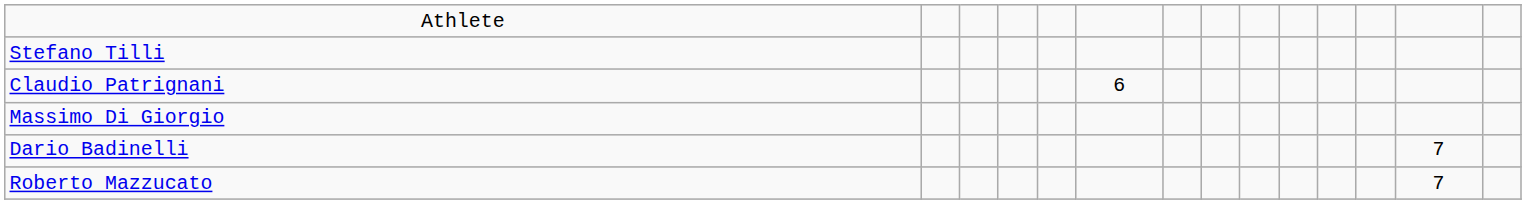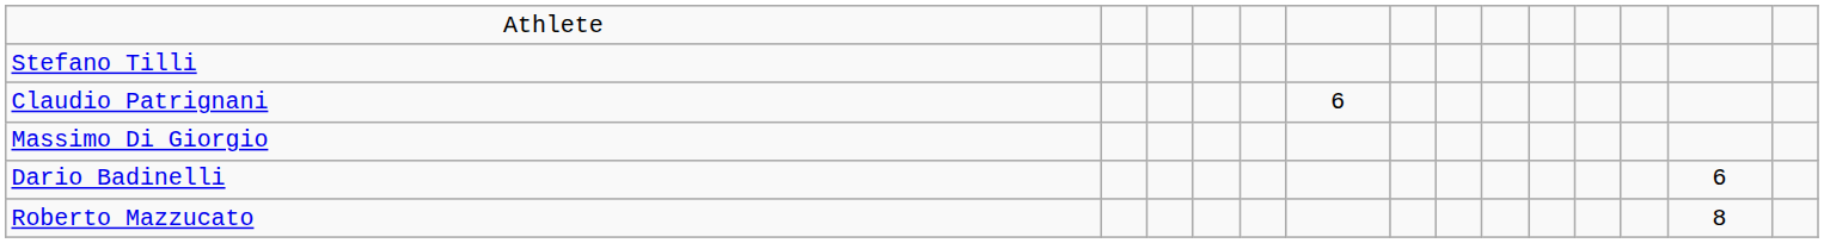 <table class="wikitable" style="text-align: center; font-size:100%" width=50%">
 <tr>
 <td>Athlete</td>
 <td></td>
 <td></td>
 <td></td>
 <td></td>
 <td></td>
 <td></td>
 <td></td>
 <td></td>
 <td></td>
 <td></td>
 <td></td>
 <td></td>
 <td></td>
 </tr>
 <tr>
 <td align=left><a href='#'>Stefano Tilli</a></td>
 <td></td>
 <td></td>
 <td></td>
 <td></td>
 <td></td>
 <td></td>
 <td></td>
 <td></td>
 <td></td>
 <td></td>
 <td></td>
 <td></td>
 <td></td>
 </tr>
 <tr>
 <td align=left><a href='#'>Claudio Patrignani</a></td>
 <td></td>
 <td></td>
 <td></td>
 <td></td>
 <td>6</td>
 <td></td>
 <td></td>
 <td></td>
 <td></td>
 <td></td>
 <td></td>
 <td></td>
 <td></td>
 </tr>
 <tr>
 <td align=left><a href='#'>Massimo Di Giorgio</a></td>
 <td></td>
 <td></td>
 <td></td>
 <td></td>
 <td></td>
 <td></td>
 <td></td>
 <td></td>
 <td></td>
 <td></td>
 <td></td>
 <td></td>
 <td></td>
 </tr>
 <tr>
 <td align=left><a href='#'>Dario Badinelli</a></td>
 <td></td>
 <td></td>
 <td></td>
 <td></td>
 <td></td>
 <td></td>
 <td></td>
 <td></td>
 <td></td>
 <td></td>
 <td></td>
-<td>7</td>
+<td>6</td>
 <td></td>
 </tr>
 <tr>
 <td align=left><a href='#'>Roberto Mazzucato</a></td>
 <td></td>
 <td></td>
 <td></td>
 <td></td>
 <td></td>
 <td></td>
 <td></td>
 <td></td>
 <td></td>
 <td></td>
 <td></td>
-<td>7</td>
+<td>8</td>
 <td></td>
 </tr>
 </table>
